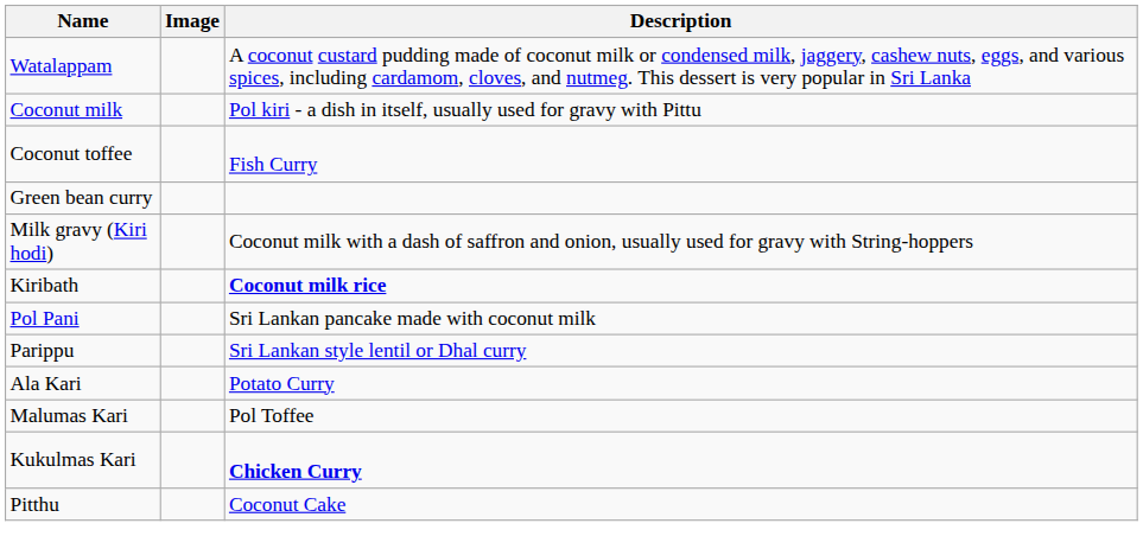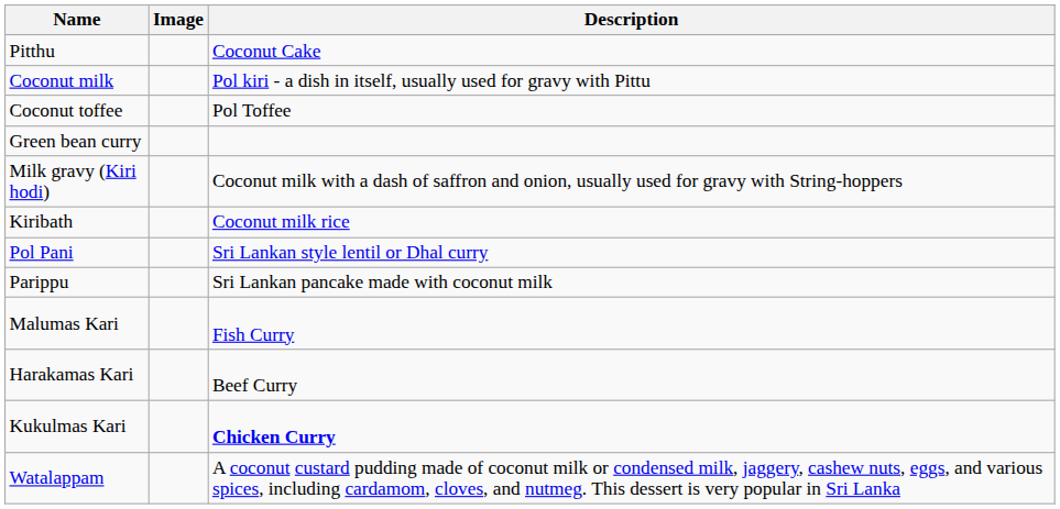 <table class="wikitable sortable" width="100%">
 <tr>
 <th>Name</th>
 <th class="unsortable">Image</th>
 <th>Description</th>
 </tr>
 <tr>
-<td><a href='#'>Watalappam</a></td>
+<td>Pitthu</td>
 <td></td>
-<td>A <a href='#'>coconut</a> <a href='#'>custard</a> pudding made of coconut milk or <a href='#'>condensed milk</a>, <a href='#'>jaggery</a>, <a href='#'>cashew nuts</a>, <a href='#'>eggs</a>, and various <a href='#'>spices</a>, including <a href='#'>cardamom</a>, <a href='#'>cloves</a>, and <a href='#'>nutmeg</a>.  This dessert is very popular in <a href='#'>Sri Lanka</a></td>
+<td><a href='#'>Coconut Cake</a></td>
 </tr>
 <tr>
 <td><a href='#'>Coconut milk</a></td>
 <td></td>
 <td><a href='#'>Pol kiri</a> - a dish in itself, usually used for gravy with Pittu</td>
 </tr>
 <tr>
 <td>Coconut toffee</td>
 <td></td>
-<td><br><a href='#'>Fish Curry</a></td>
+<td>Pol Toffee</td>
 </tr>
 <tr>
 <td>Green bean curry</td>
 <td></td>
 </tr>
 <tr>
 <td>Milk gravy (<a href='#'>Kiri hodi</a>)</td>
 <td></td>
 <td>Coconut milk with a dash of saffron and onion, usually used for gravy with String-hoppers</td>
 </tr>
 <tr>
 <td>Kiribath</td>
 <td></td>
-<td><strong><a href='#'>Coconut milk rice</a></strong></td>
+<td><a href='#'>Coconut milk rice</a></td>
 </tr>
 <tr>
 <td><a href='#'>Pol Pani</a></td>
 <td></td>
-<td>Sri Lankan pancake made with coconut milk</td>
+<td><a href='#'>Sri Lankan style lentil or Dhal curry</a></td>
 </tr>
 <tr>
 <td>Parippu</td>
 <td></td>
-<td><a href='#'>Sri Lankan style lentil or Dhal curry</a></td>
-</tr>
-<tr>
-<td>Ala Kari</td>
-<td></td>
-<td><a href='#'>Potato Curry</a></td>
+<td>Sri Lankan pancake made with coconut milk</td>
 </tr>
 <tr>
 <td>Malumas Kari</td>
 <td></td>
-<td>Pol Toffee</td>
+<td><br><a href='#'>Fish Curry</a></td>
+</tr>
+<tr>
+<td>Harakamas Kari</td>
+<td></td>
+<td><br>Beef Curry</td>
 </tr>
 <tr>
 <td>Kukulmas Kari</td>
 <td></td>
 <td><strong><br><a href='#'>Chicken Curry</a></strong></td>
 </tr>
 <tr>
-<td>Pitthu</td>
+<td><a href='#'>Watalappam</a></td>
 <td></td>
-<td><a href='#'>Coconut Cake</a></td>
+<td>A <a href='#'>coconut</a> <a href='#'>custard</a> pudding made of coconut milk or <a href='#'>condensed milk</a>, <a href='#'>jaggery</a>, <a href='#'>cashew nuts</a>, <a href='#'>eggs</a>, and various <a href='#'>spices</a>, including <a href='#'>cardamom</a>, <a href='#'>cloves</a>, and <a href='#'>nutmeg</a>.  This dessert is very popular in <a href='#'>Sri Lanka</a></td>
 </tr>
 </table>
